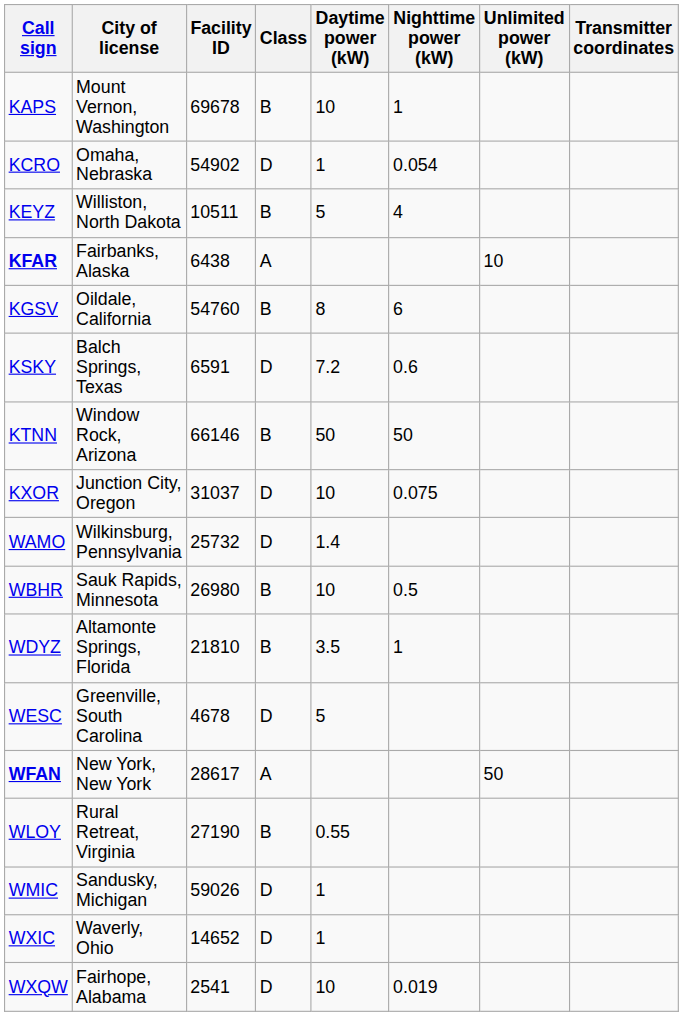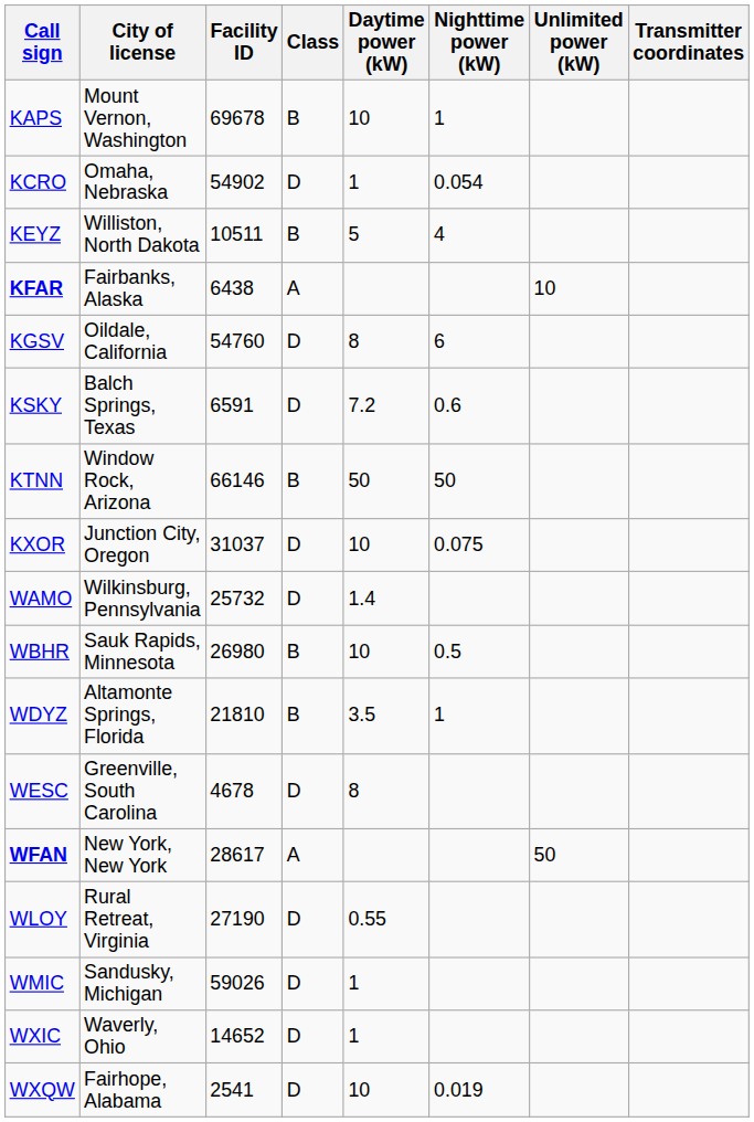 <table class="wikitable sortable">
 <tr>
 <th><a href='#'>Call sign</a></th>
 <th>City of license</th>
 <th>Facility ID</th>
 <th>Class</th>
 <th>Daytime power (kW)</th>
 <th>Nighttime power (kW)</th>
 <th>Unlimited power (kW)</th>
 <th>Transmitter coordinates</th>
 </tr>
 <tr>
 <td><a href='#'>KAPS</a></td>
 <td>Mount Vernon, Washington</td>
 <td>69678</td>
 <td>B</td>
 <td>10</td>
 <td>1</td>
 <td></td>
 <td></td>
 </tr>
 <tr>
 <td><a href='#'>KCRO</a></td>
 <td>Omaha, Nebraska</td>
 <td>54902</td>
 <td>D</td>
 <td>1</td>
 <td>0.054</td>
 <td></td>
 <td></td>
 </tr>
 <tr>
 <td><a href='#'>KEYZ</a></td>
 <td>Williston, North Dakota</td>
 <td>10511</td>
 <td>B</td>
 <td>5</td>
 <td>4</td>
 <td></td>
 <td></td>
 </tr>
 <tr>
 <td><strong><a href='#'>KFAR</a></strong></td>
 <td>Fairbanks, Alaska</td>
 <td>6438</td>
 <td>A</td>
 <td></td>
 <td></td>
 <td>10</td>
 <td></td>
 </tr>
 <tr>
 <td><a href='#'>KGSV</a></td>
 <td>Oildale, California</td>
 <td>54760</td>
-<td>B</td>
+<td>D</td>
 <td>8</td>
 <td>6</td>
 <td></td>
 <td></td>
 </tr>
 <tr>
 <td><a href='#'>KSKY</a></td>
 <td>Balch Springs, Texas</td>
 <td>6591</td>
 <td>D</td>
 <td>7.2</td>
 <td>0.6</td>
 <td></td>
 <td></td>
 </tr>
 <tr>
 <td><a href='#'>KTNN</a></td>
 <td>Window Rock, Arizona</td>
 <td>66146</td>
 <td>B</td>
 <td>50</td>
 <td>50</td>
 <td></td>
 <td></td>
 </tr>
 <tr>
 <td><a href='#'>KXOR</a></td>
 <td>Junction City, Oregon</td>
 <td>31037</td>
 <td>D</td>
 <td>10</td>
 <td>0.075</td>
 <td></td>
 <td></td>
 </tr>
 <tr>
 <td><a href='#'>WAMO</a></td>
 <td>Wilkinsburg, Pennsylvania</td>
 <td>25732</td>
 <td>D</td>
 <td>1.4</td>
 <td></td>
 <td></td>
 <td></td>
 </tr>
 <tr>
 <td><a href='#'>WBHR</a></td>
 <td>Sauk Rapids, Minnesota</td>
 <td>26980</td>
 <td>B</td>
 <td>10</td>
 <td>0.5</td>
 <td></td>
 <td></td>
 </tr>
 <tr>
 <td><a href='#'>WDYZ</a></td>
 <td>Altamonte Springs, Florida</td>
 <td>21810</td>
 <td>B</td>
 <td>3.5</td>
 <td>1</td>
 <td></td>
 <td></td>
 </tr>
 <tr>
 <td><a href='#'>WESC</a></td>
 <td>Greenville, South Carolina</td>
 <td>4678</td>
 <td>D</td>
-<td>5</td>
+<td>8</td>
 <td></td>
 <td></td>
 <td></td>
 </tr>
 <tr>
 <td><strong><a href='#'>WFAN</a></strong></td>
 <td>New York, New York</td>
 <td>28617</td>
 <td>A</td>
 <td></td>
 <td></td>
 <td>50</td>
 <td></td>
 </tr>
 <tr>
 <td><a href='#'>WLOY</a></td>
 <td>Rural Retreat, Virginia</td>
 <td>27190</td>
-<td>B</td>
+<td>D</td>
 <td>0.55</td>
 <td></td>
 <td></td>
 <td></td>
 </tr>
 <tr>
 <td><a href='#'>WMIC</a></td>
 <td>Sandusky, Michigan</td>
 <td>59026</td>
 <td>D</td>
 <td>1</td>
 <td></td>
 <td></td>
 <td></td>
 </tr>
 <tr>
 <td><a href='#'>WXIC</a></td>
 <td>Waverly, Ohio</td>
 <td>14652</td>
 <td>D</td>
 <td>1</td>
 <td></td>
 <td></td>
 <td></td>
 </tr>
 <tr>
 <td><a href='#'>WXQW</a></td>
 <td>Fairhope, Alabama</td>
 <td>2541</td>
 <td>D</td>
 <td>10</td>
 <td>0.019</td>
 <td></td>
 <td></td>
 </tr>
 </table>
